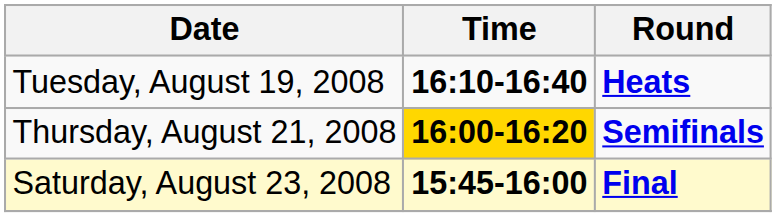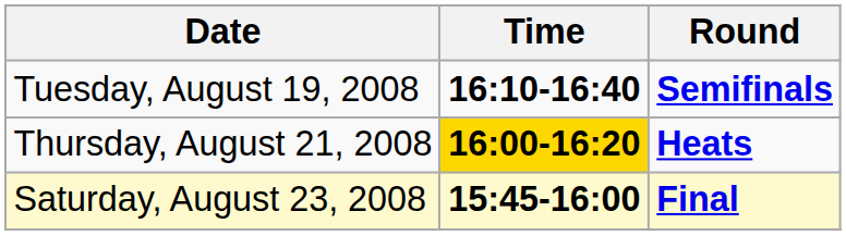 <table class="wikitable">
 <tr>
 <th>Date</th>
 <th>Time</th>
 <th>Round</th>
 </tr>
 <tr>
 <td>Tuesday, August 19, 2008</td>
 <td><strong>16:10-16:40</strong></td>
-<td><strong><a href='#'>Heats</a></strong></td>
+<td><strong><a href='#'>Semifinals</a></strong></td>
 </tr>
 <tr>
 <td>Thursday, August 21, 2008</td>
 <td style="background: gold;"><strong>16:00-16:20</strong></td>
-<td><strong><a href='#'>Semifinals</a></strong></td>
+<td><strong><a href='#'>Heats</a></strong></td>
 </tr>
 <tr>
 <td style=background:lemonchiffon>Saturday, August 23, 2008</td>
 <td style=background:lemonchiffon><strong>15:45-16:00</strong></td>
 <td style=background:lemonchiffon><strong><a href='#'>Final</a></strong></td>
 </tr>
 <tr>
 </tr>
 </table>
